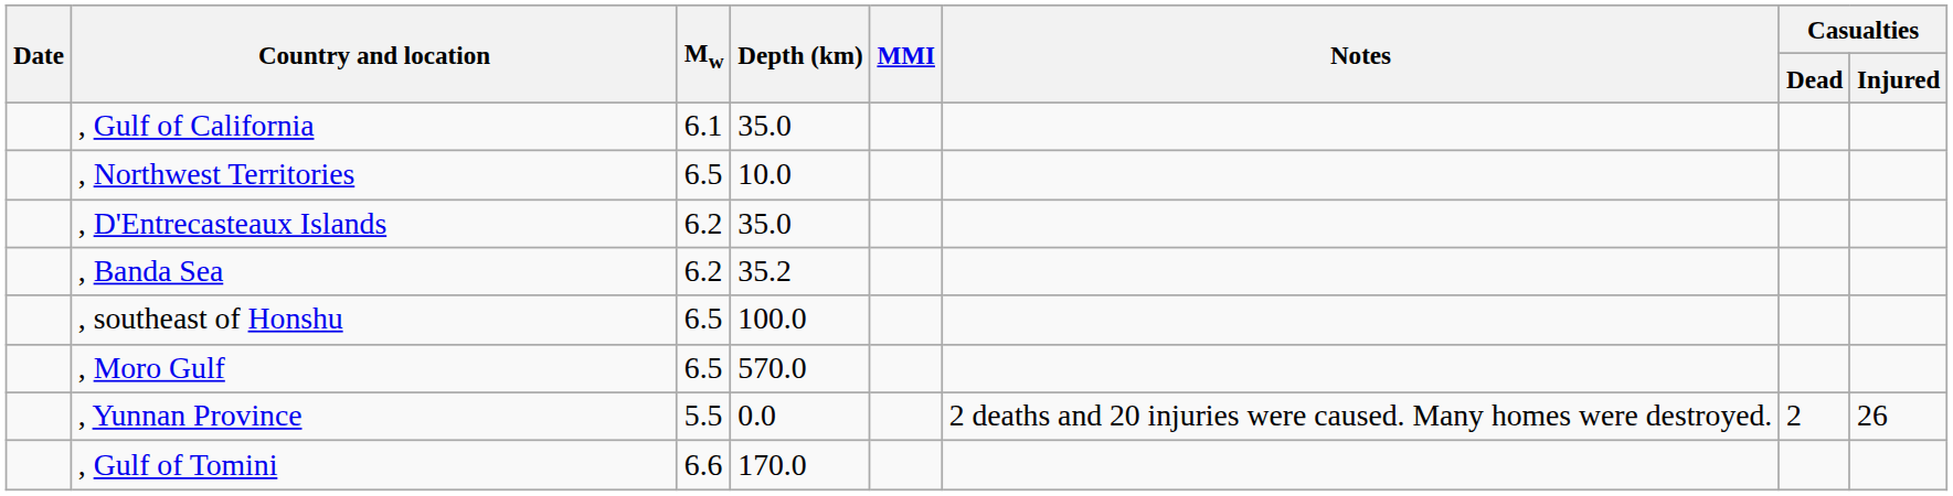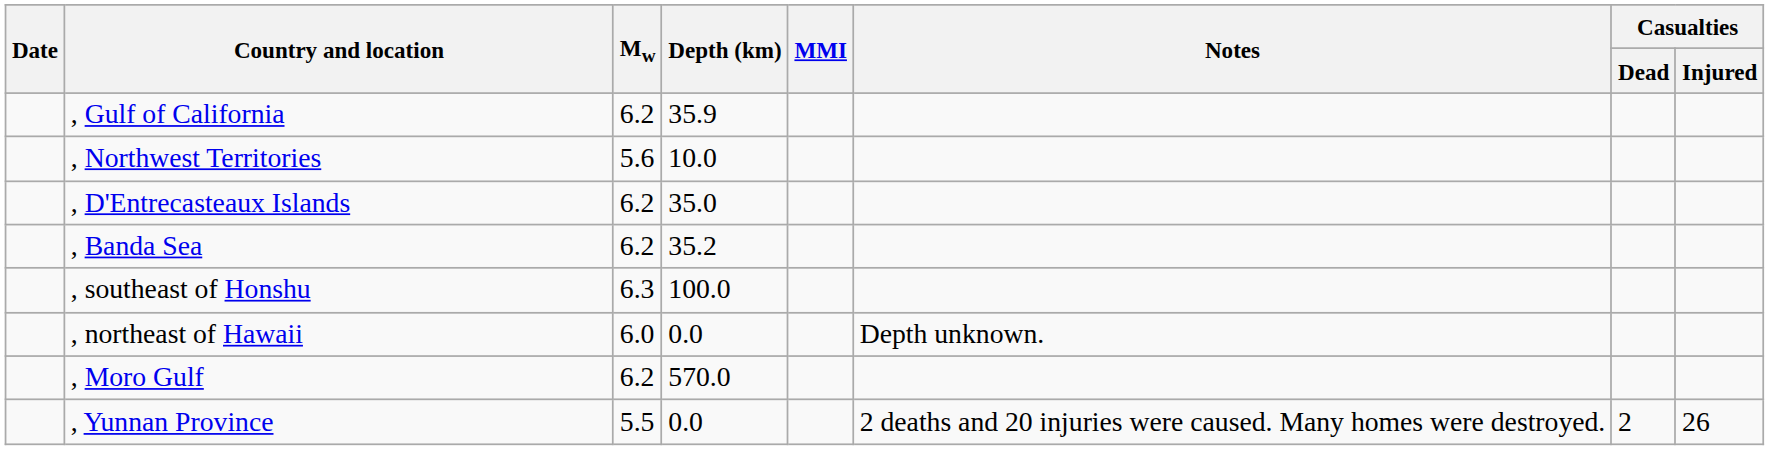 <table class="wikitable sortable sort-under" style="border:1px black; margin-left:1em;">
 <tr>
 <th rowspan="2"><small>Date</small></th>
 <th rowspan="2" style="width: 310px"><small>Country and location</small></th>
 <th rowspan="2"><small>M<sub>w</sub></small></th>
 <th rowspan="2"><small>Depth (km)</small></th>
 <th rowspan="2"><small><a href='#'>MMI</a></small></th>
 <th rowspan="2" class="unsortable"><small>Notes</small></th>
 <th colspan="2"><small>Casualties</small></th>
 </tr>
 <tr>
 <th><small>Dead</small></th>
 <th><small>Injured</small></th>
 </tr>
 <tr>
 <td></td>
 <td>, <a href='#'>Gulf of California</a></td>
-<td>6.1</td>
-<td>35.0</td>
+<td>6.2</td>
+<td>35.9</td>
 <td></td>
 <td></td>
 <td></td>
 <td></td>
 </tr>
 <tr>
 <td></td>
 <td>, <a href='#'>Northwest Territories</a></td>
-<td>6.5</td>
+<td>5.6</td>
 <td>10.0</td>
 <td></td>
 <td></td>
 <td></td>
 <td></td>
 </tr>
 <tr>
 <td></td>
 <td>, <a href='#'>D'Entrecasteaux Islands</a></td>
 <td>6.2</td>
 <td>35.0</td>
 <td></td>
 <td></td>
 <td></td>
 <td></td>
 </tr>
 <tr>
 <td></td>
 <td>, <a href='#'>Banda Sea</a></td>
 <td>6.2</td>
 <td>35.2</td>
 <td></td>
 <td></td>
 <td></td>
 <td></td>
 </tr>
 <tr>
 <td></td>
 <td>, southeast of <a href='#'>Honshu</a></td>
-<td>6.5</td>
+<td>6.3</td>
 <td>100.0</td>
 <td></td>
 <td></td>
 <td></td>
 <td></td>
 </tr>
 <tr>
 <td></td>
+<td>, northeast of <a href='#'>Hawaii</a></td>
+<td>6.0</td>
+<td>0.0</td>
+<td></td>
+<td>Depth unknown.</td>
+<td></td>
+<td></td>
+</tr>
+<tr>
+<td></td>
 <td>, <a href='#'>Moro Gulf</a></td>
-<td>6.5</td>
+<td>6.2</td>
 <td>570.0</td>
 <td></td>
 <td></td>
 <td></td>
 <td></td>
 </tr>
 <tr>
 <td></td>
 <td>, <a href='#'>Yunnan Province</a></td>
 <td>5.5</td>
 <td>0.0</td>
 <td></td>
 <td>2 deaths and 20 injuries were caused. Many homes were destroyed.</td>
 <td>2</td>
 <td>26</td>
 </tr>
-<tr>
-<td></td>
-<td>, <a href='#'>Gulf of Tomini</a></td>
-<td>6.6</td>
-<td>170.0</td>
-<td></td>
-<td></td>
-<td></td>
-<td></td>
-</tr>
 </table>
